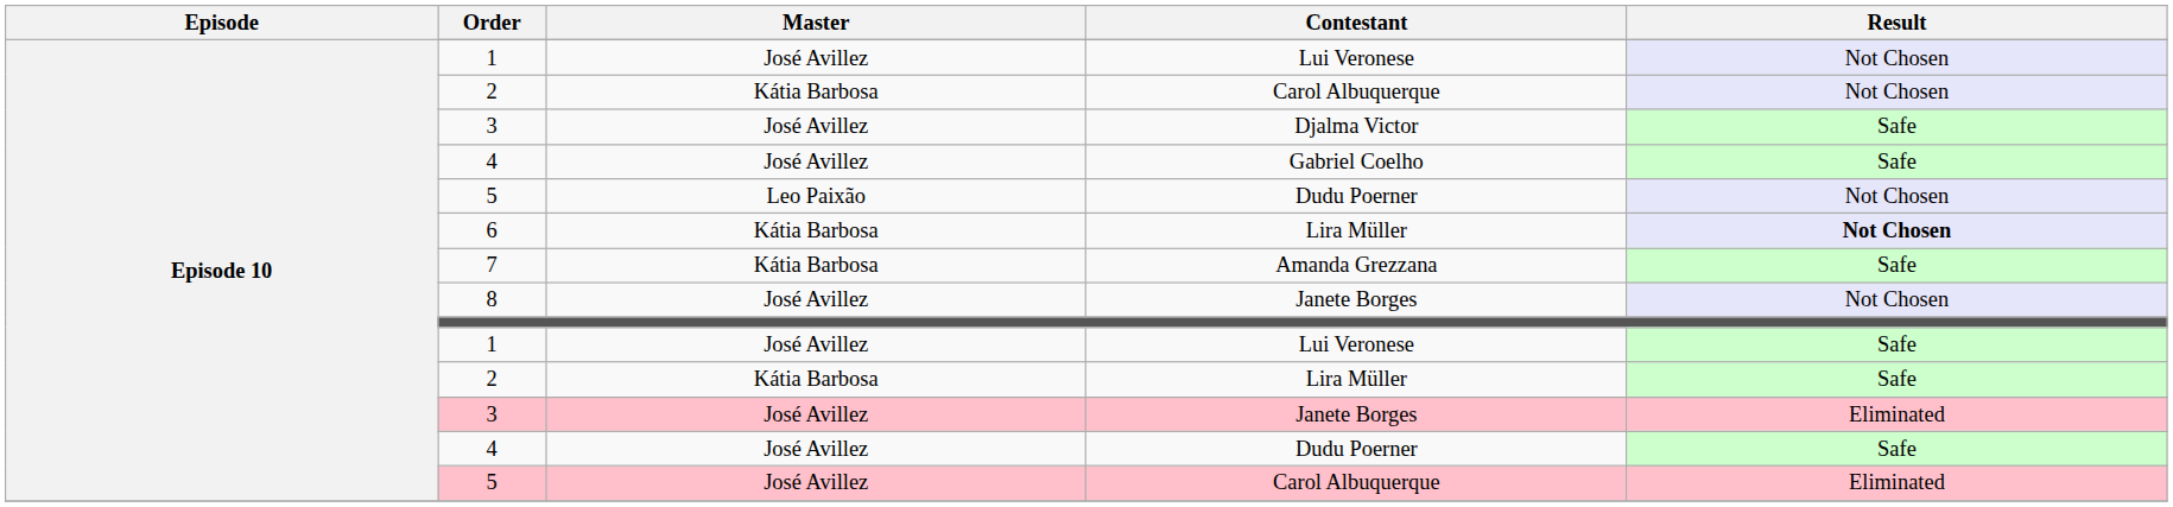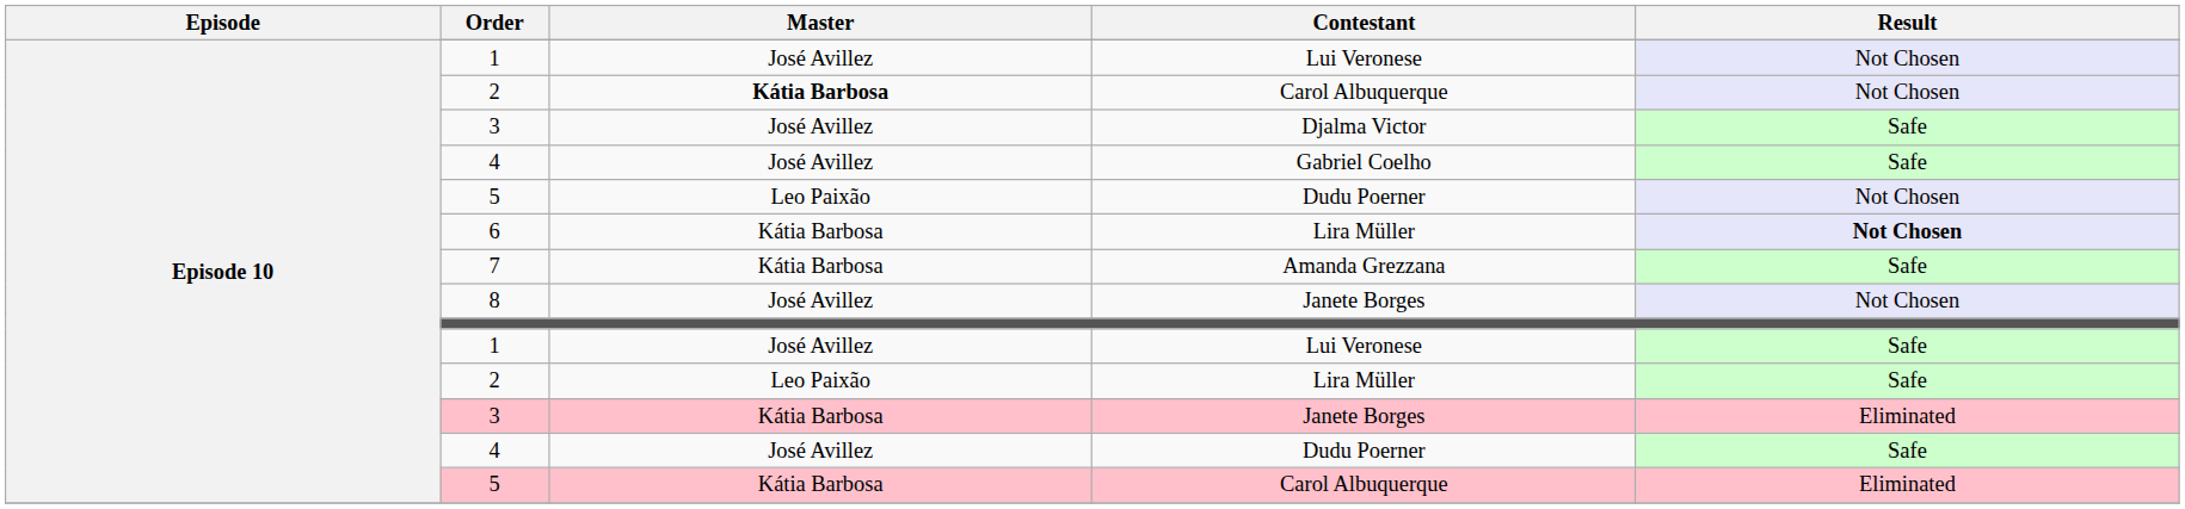 <table class="wikitable" style="text-align:center; width:100%;">
 <tr>
 <th scope="col" width="20.0%">Episode</th>
 <th scope="col" width="05.0%">Order</th>
 <th scope="col" width="25.0%">Master</th>
 <th scope="col" width="25.0%">Contestant</th>
 <th scope="col" width="25.0%">Result</th>
 </tr>
 <tr>
 <th rowspan=15>Episode 10<br></th>
 </tr>
 <tr>
 <td>1</td>
 <td>José Avillez</td>
 <td>Lui Veronese</td>
 <td bgcolor=E6E6FA>Not Chosen</td>
 </tr>
 <tr>
 <td>2</td>
-<td>Kátia Barbosa</td>
+<td><strong>Kátia Barbosa</strong></td>
 <td>Carol Albuquerque</td>
 <td bgcolor=E6E6FA>Not Chosen</td>
 </tr>
 <tr>
 <td>3</td>
 <td>José Avillez</td>
 <td>Djalma Victor</td>
 <td bgcolor=CCFFCC>Safe</td>
 </tr>
 <tr>
 <td>4</td>
 <td>José Avillez</td>
 <td>Gabriel Coelho</td>
 <td bgcolor=CCFFCC>Safe</td>
 </tr>
 <tr>
 <td>5</td>
 <td>Leo Paixão</td>
 <td>Dudu Poerner</td>
 <td bgcolor=E6E6FA>Not Chosen</td>
 </tr>
 <tr>
 <td>6</td>
 <td>Kátia Barbosa</td>
 <td>Lira Müller</td>
 <td bgcolor=E6E6FA><strong>Not Chosen</strong></td>
 </tr>
 <tr>
 <td>7</td>
 <td>Kátia Barbosa</td>
 <td>Amanda Grezzana</td>
 <td bgcolor=CCFFCC>Safe</td>
 </tr>
 <tr>
 <td>8</td>
 <td>José Avillez</td>
 <td>Janete Borges</td>
 <td bgcolor=E6E6FA>Not Chosen</td>
 </tr>
 <tr>
 <td colspan=5 bgcolor=555555></td>
 </tr>
 <tr>
 <td>1</td>
 <td>José Avillez</td>
 <td>Lui Veronese</td>
 <td bgcolor=CCFFCC>Safe</td>
 </tr>
 <tr>
 <td>2</td>
-<td>Kátia Barbosa</td>
+<td>Leo Paixão</td>
 <td>Lira Müller</td>
 <td bgcolor=CCFFCC>Safe</td>
 </tr>
 <tr bgcolor=FFC0CB>
 <td>3</td>
-<td>José Avillez</td>
+<td>Kátia Barbosa</td>
 <td>Janete Borges</td>
 <td>Eliminated</td>
 </tr>
 <tr>
 <td>4</td>
 <td>José Avillez</td>
 <td>Dudu Poerner</td>
 <td bgcolor=CCFFCC>Safe</td>
 </tr>
 <tr bgcolor=FFC0CB>
 <td>5</td>
-<td>José Avillez</td>
+<td>Kátia Barbosa</td>
 <td>Carol Albuquerque</td>
 <td>Eliminated</td>
 </tr>
 <tr>
 </tr>
 </table>
